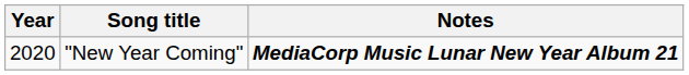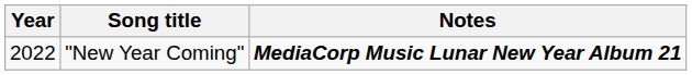 <table class="wikitable sortable">
 <tr>
 <th>Year</th>
 <th>Song title</th>
 <th class="unsortable">Notes</th>
 </tr>
 <tr>
-<td>2020</td>
+<td>2022</td>
 <td>"New Year Coming"</td>
 <td><strong><em>MediaCorp Music Lunar New Year Album 21</em></strong></td>
 </tr>
 </table>
